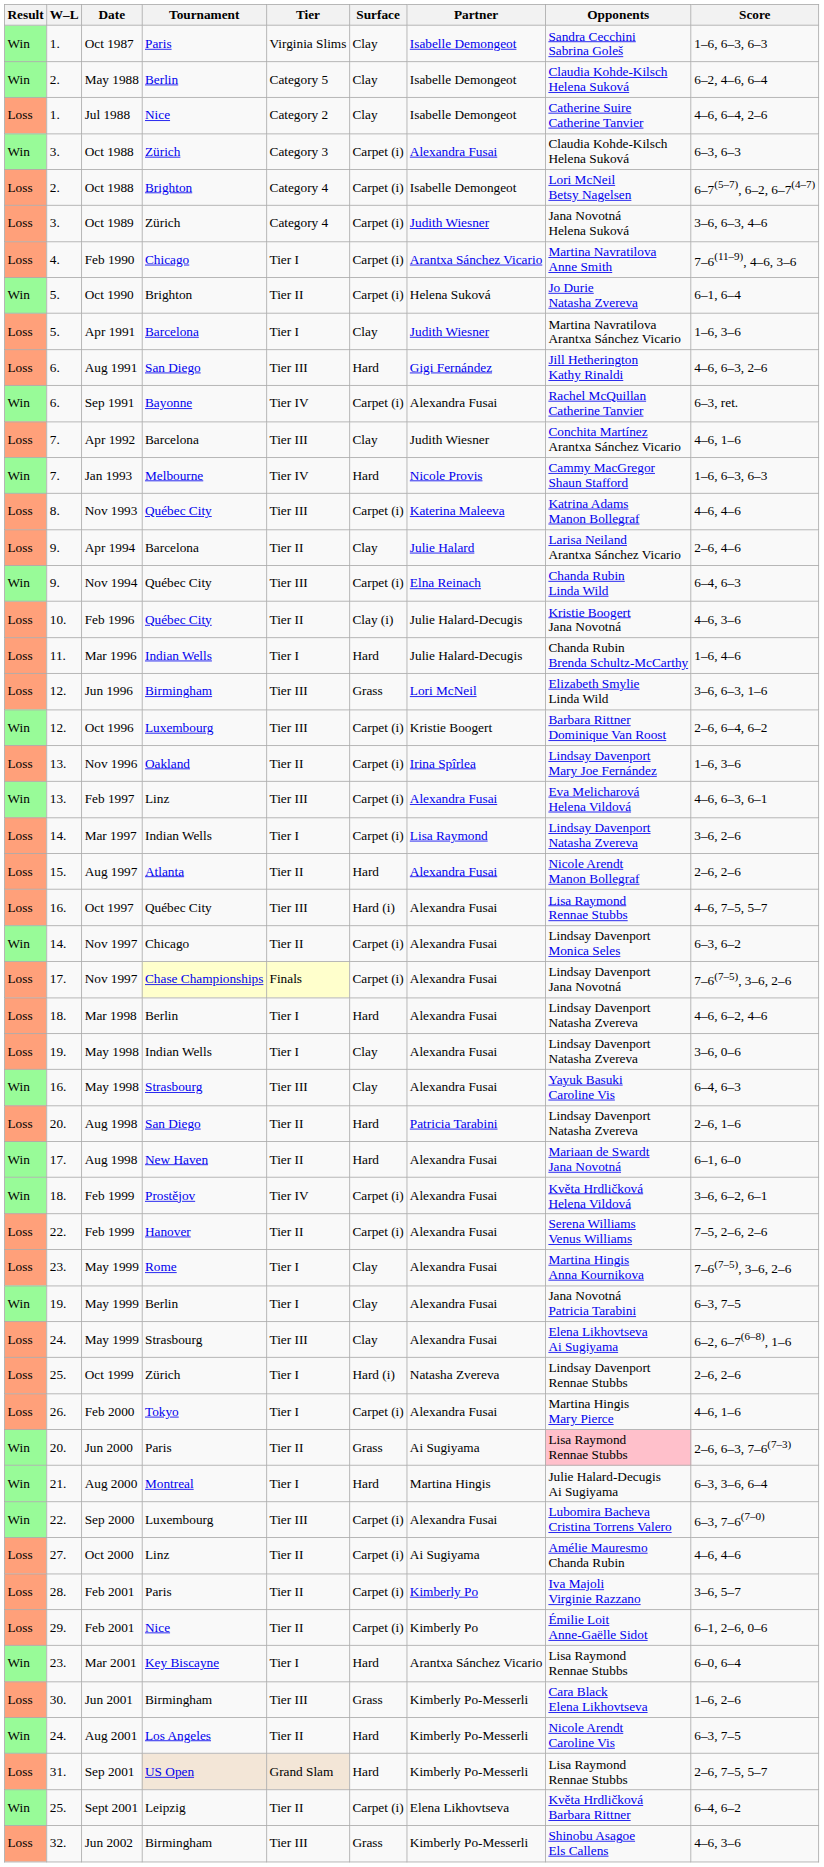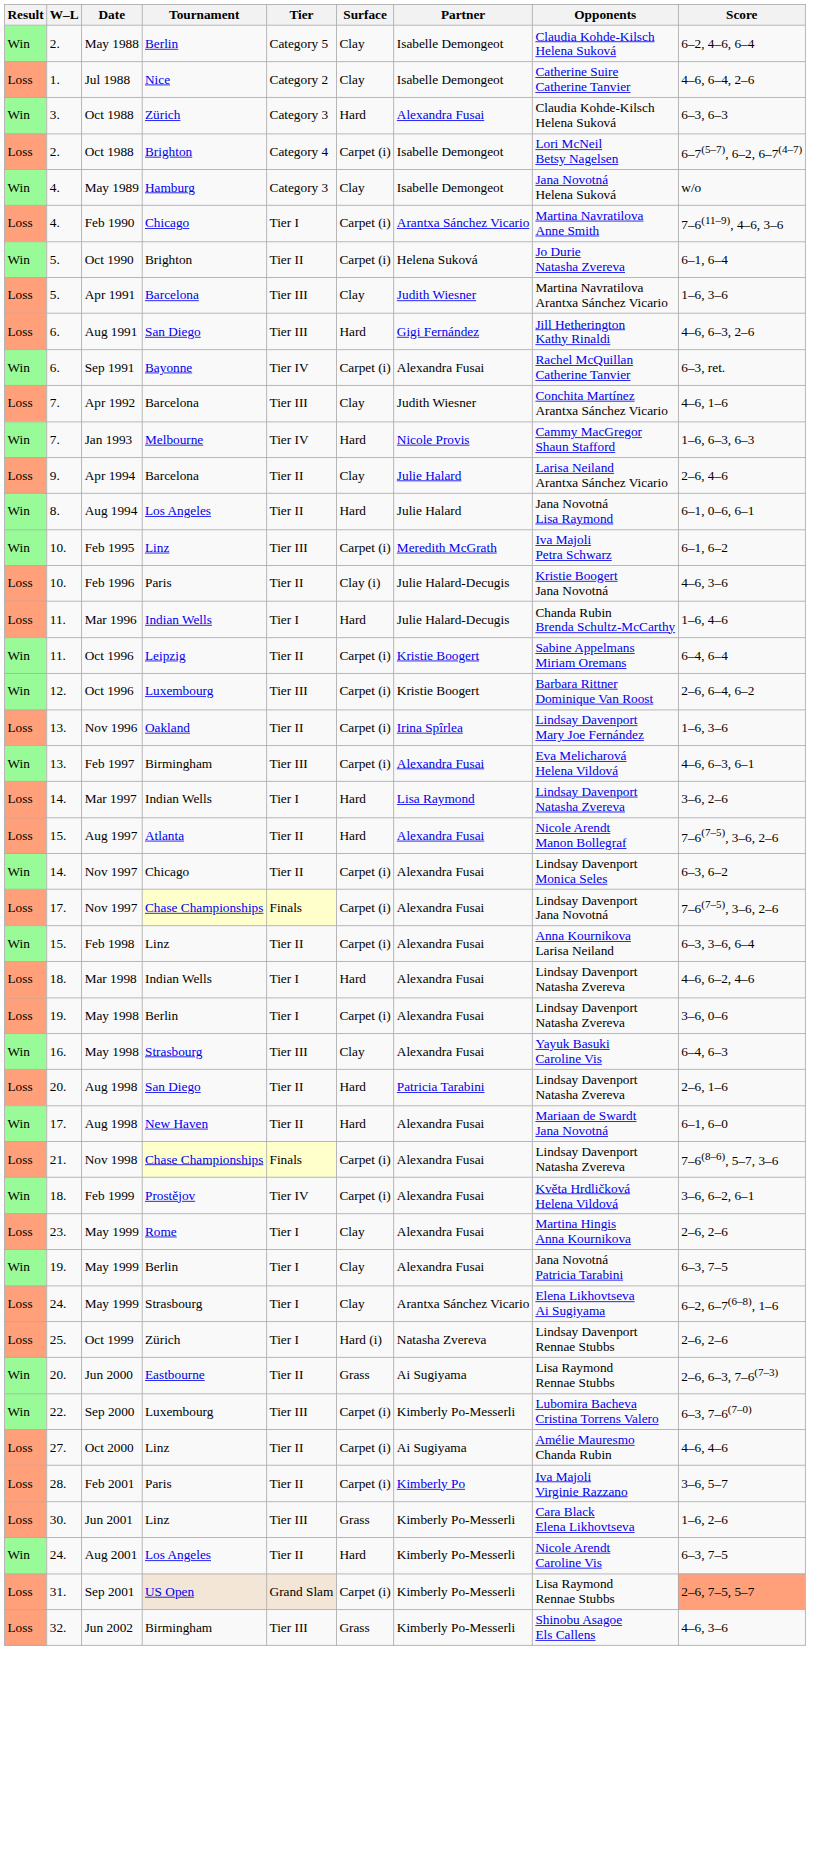 <table class="sortable wikitable">
 <tr>
 <th>Result</th>
 <th class="unsortable">W–L</th>
 <th>Date</th>
 <th>Tournament</th>
 <th>Tier</th>
 <th>Surface</th>
 <th>Partner</th>
 <th>Opponents</th>
 <th class="unsortable">Score</th>
-</tr>
-<tr>
-<td style="background:#98fb98;">Win</td>
-<td>1.</td>
-<td>Oct 1987</td>
-<td><a href='#'>Paris</a></td>
-<td>Virginia Slims</td>
-<td>Clay</td>
-<td> <a href='#'>Isabelle Demongeot</a></td>
-<td> <a href='#'>Sandra Cecchini</a> <br>  <a href='#'>Sabrina Goleš</a></td>
-<td>1–6, 6–3, 6–3</td>
 </tr>
 <tr>
 <td style="background:#98fb98;">Win</td>
 <td>2.</td>
 <td>May 1988</td>
 <td><a href='#'>Berlin</a></td>
 <td>Category 5</td>
 <td>Clay</td>
 <td> Isabelle Demongeot</td>
 <td> <a href='#'>Claudia Kohde-Kilsch</a>  <br>  <a href='#'>Helena Suková</a></td>
 <td>6–2, 4–6, 6–4</td>
 </tr>
 <tr>
 <td style="background:#ffa07a;">Loss</td>
 <td>1.</td>
 <td>Jul 1988</td>
 <td><a href='#'>Nice</a></td>
 <td>Category 2</td>
 <td>Clay</td>
 <td> Isabelle Demongeot</td>
 <td> <a href='#'>Catherine Suire</a> <br>  <a href='#'>Catherine Tanvier</a></td>
 <td>4–6, 6–4, 2–6</td>
 </tr>
 <tr>
 <td style="background:#98fb98;">Win</td>
 <td>3.</td>
 <td>Oct 1988</td>
 <td><a href='#'>Zürich</a></td>
 <td>Category 3</td>
-<td>Carpet (i)</td>
+<td>Hard</td>
 <td> <a href='#'>Alexandra Fusai</a></td>
 <td> Claudia Kohde-Kilsch <br>  Helena Suková</td>
 <td>6–3, 6–3</td>
 </tr>
 <tr>
 <td style="background:#ffa07a;">Loss</td>
 <td>2.</td>
 <td>Oct 1988</td>
 <td><a href='#'>Brighton</a></td>
 <td>Category 4</td>
 <td>Carpet (i)</td>
 <td> Isabelle Demongeot</td>
 <td> <a href='#'>Lori McNeil</a> <br>  <a href='#'>Betsy Nagelsen</a></td>
 <td>6–7<sup>(5–7)</sup>, 6–2, 6–7<sup>(4–7)</sup></td>
 </tr>
 <tr>
-<td style="background:#ffa07a;">Loss</td>
-<td>3.</td>
-<td>Oct 1989</td>
-<td>Zürich</td>
-<td>Category 4</td>
-<td>Carpet (i)</td>
-<td> <a href='#'>Judith Wiesner</a></td>
-<td> Jana Novotná <br>  Helena Suková</td>
-<td>3–6, 6–3, 4–6</td>
+<td style="background:#98fb98;">Win</td>
+<td>4.</td>
+<td>May 1989</td>
+<td><a href='#'>Hamburg</a></td>
+<td>Category 3</td>
+<td>Clay</td>
+<td> Isabelle Demongeot</td>
+<td> <a href='#'>Jana Novotná</a> <br>  Helena Suková</td>
+<td>w/o</td>
 </tr>
 <tr>
 <td style="background:#ffa07a;">Loss</td>
 <td>4.</td>
 <td>Feb 1990</td>
 <td><a href='#'>Chicago</a></td>
 <td>Tier I</td>
 <td>Carpet (i)</td>
 <td> <a href='#'>Arantxa Sánchez Vicario</a></td>
 <td> <a href='#'>Martina Navratilova</a> <br>  <a href='#'>Anne Smith</a></td>
 <td>7–6<sup>(11–9)</sup>, 4–6, 3–6</td>
 </tr>
 <tr>
 <td style="background:#98fb98;">Win</td>
 <td>5.</td>
 <td>Oct 1990</td>
 <td>Brighton</td>
 <td>Tier II</td>
 <td>Carpet (i)</td>
 <td> Helena Suková</td>
 <td> <a href='#'>Jo Durie</a> <br>  <a href='#'>Natasha Zvereva</a></td>
 <td>6–1, 6–4</td>
 </tr>
 <tr>
 <td style="background:#ffa07a;">Loss</td>
 <td>5.</td>
 <td>Apr 1991</td>
 <td><a href='#'>Barcelona</a></td>
-<td>Tier I</td>
+<td>Tier III</td>
 <td>Clay</td>
 <td> <a href='#'>Judith Wiesner</a></td>
 <td> Martina Navratilova <br>  Arantxa Sánchez Vicario</td>
 <td>1–6, 3–6</td>
 </tr>
 <tr>
 <td style="background:#ffa07a;">Loss</td>
 <td>6.</td>
 <td>Aug 1991</td>
 <td><a href='#'>San Diego</a></td>
 <td>Tier III</td>
 <td>Hard</td>
 <td> <a href='#'>Gigi Fernández</a></td>
 <td> <a href='#'>Jill Hetherington</a> <br>  <a href='#'>Kathy Rinaldi</a></td>
 <td>4–6, 6–3, 2–6</td>
 </tr>
 <tr>
 <td style="background:#98fb98;">Win</td>
 <td>6.</td>
 <td>Sep 1991</td>
 <td><a href='#'>Bayonne</a></td>
 <td>Tier IV</td>
 <td>Carpet (i)</td>
 <td> Alexandra Fusai</td>
 <td> <a href='#'>Rachel McQuillan</a> <br>  <a href='#'>Catherine Tanvier</a></td>
 <td>6–3, ret.</td>
 </tr>
 <tr>
 <td style="background:#ffa07a;">Loss</td>
 <td>7.</td>
 <td>Apr 1992</td>
 <td>Barcelona</td>
 <td>Tier III</td>
 <td>Clay</td>
 <td> Judith Wiesner</td>
 <td> <a href='#'>Conchita Martínez</a> <br>  Arantxa Sánchez Vicario</td>
 <td>4–6, 1–6</td>
 </tr>
 <tr>
 <td style="background:#98fb98;">Win</td>
 <td>7.</td>
 <td>Jan 1993</td>
 <td><a href='#'>Melbourne</a></td>
 <td>Tier IV</td>
 <td>Hard</td>
 <td> <a href='#'>Nicole Provis</a></td>
 <td> <a href='#'>Cammy MacGregor</a> <br>  <a href='#'>Shaun Stafford</a></td>
 <td>1–6, 6–3, 6–3</td>
 </tr>
 <tr>
 <td style="background:#ffa07a;">Loss</td>
-<td>8.</td>
-<td>Nov 1993</td>
-<td><a href='#'>Québec City</a></td>
-<td>Tier III</td>
-<td>Carpet (i)</td>
-<td> <a href='#'>Katerina Maleeva</a></td>
-<td> <a href='#'>Katrina Adams</a> <br>  <a href='#'>Manon Bollegraf</a></td>
-<td>4–6, 4–6</td>
-</tr>
-<tr>
-<td style="background:#ffa07a;">Loss</td>
 <td>9.</td>
 <td>Apr 1994</td>
 <td>Barcelona</td>
 <td>Tier II</td>
 <td>Clay</td>
 <td> <a href='#'>Julie Halard</a></td>
 <td> <a href='#'>Larisa Neiland</a> <br>  Arantxa Sánchez Vicario</td>
 <td>2–6, 4–6</td>
 </tr>
 <tr>
 <td style="background:#98fb98;">Win</td>
-<td>9.</td>
-<td>Nov 1994</td>
-<td>Québec City</td>
+<td>8.</td>
+<td>Aug 1994</td>
+<td><a href='#'>Los Angeles</a></td>
+<td>Tier II</td>
+<td>Hard</td>
+<td> Julie Halard</td>
+<td> Jana Novotná <br>  <a href='#'>Lisa Raymond</a></td>
+<td>6–1, 0–6, 6–1</td>
+</tr>
+<tr>
+<td style="background:#98fb98;">Win</td>
+<td>10.</td>
+<td>Feb 1995</td>
+<td><a href='#'>Linz</a></td>
 <td>Tier III</td>
 <td>Carpet (i)</td>
-<td> <a href='#'>Elna Reinach</a></td>
-<td> <a href='#'>Chanda Rubin</a> <br>  <a href='#'>Linda Wild</a></td>
-<td>6–4, 6–3</td>
+<td> <a href='#'>Meredith McGrath</a></td>
+<td> <a href='#'>Iva Majoli</a> <br>  <a href='#'>Petra Schwarz</a></td>
+<td>6–1, 6–2</td>
 </tr>
 <tr>
 <td style="background:#ffa07a;">Loss</td>
 <td>10.</td>
 <td>Feb 1996</td>
-<td><a href='#'>Québec City</a></td>
+<td>Paris</td>
 <td>Tier II</td>
 <td>Clay (i)</td>
 <td> Julie Halard-Decugis</td>
 <td> <a href='#'>Kristie Boogert</a> <br>  Jana Novotná</td>
 <td>4–6, 3–6</td>
 </tr>
 <tr>
 <td style="background:#ffa07a;">Loss</td>
 <td>11.</td>
 <td>Mar 1996</td>
 <td><a href='#'>Indian Wells</a></td>
 <td>Tier I</td>
 <td>Hard</td>
 <td> Julie Halard-Decugis</td>
 <td> Chanda Rubin <br>  <a href='#'>Brenda Schultz-McCarthy</a></td>
 <td>1–6, 4–6</td>
 </tr>
 <tr>
-<td style="background:#ffa07a;">Loss</td>
-<td>12.</td>
-<td>Jun 1996</td>
-<td><a href='#'>Birmingham</a></td>
-<td>Tier III</td>
-<td>Grass</td>
-<td> <a href='#'>Lori McNeil</a></td>
-<td> <a href='#'>Elizabeth Smylie</a> <br>  Linda Wild</td>
-<td>3–6, 6–3, 1–6</td>
+<td style="background:#98fb98;">Win</td>
+<td>11.</td>
+<td>Oct 1996</td>
+<td><a href='#'>Leipzig</a></td>
+<td>Tier II</td>
+<td>Carpet (i)</td>
+<td> <a href='#'>Kristie Boogert</a></td>
+<td> <a href='#'>Sabine Appelmans</a> <br>  <a href='#'>Miriam Oremans</a></td>
+<td>6–4, 6–4</td>
 </tr>
 <tr>
 <td style="background:#98fb98;">Win</td>
 <td>12.</td>
 <td>Oct 1996</td>
 <td><a href='#'>Luxembourg</a></td>
 <td>Tier III</td>
 <td>Carpet (i)</td>
 <td> Kristie Boogert</td>
 <td> <a href='#'>Barbara Rittner</a> <br>  <a href='#'>Dominique Van Roost</a></td>
 <td>2–6, 6–4, 6–2</td>
 </tr>
 <tr>
 <td style="background:#ffa07a;">Loss</td>
 <td>13.</td>
 <td>Nov 1996</td>
 <td><a href='#'>Oakland</a></td>
 <td>Tier II</td>
 <td>Carpet (i)</td>
 <td> <a href='#'>Irina Spîrlea</a></td>
 <td> <a href='#'>Lindsay Davenport</a> <br>  <a href='#'>Mary Joe Fernández</a></td>
 <td>1–6, 3–6</td>
 </tr>
 <tr>
 <td style="background:#98fb98;">Win</td>
 <td>13.</td>
 <td>Feb 1997</td>
-<td>Linz</td>
+<td>Birmingham</td>
 <td>Tier III</td>
 <td>Carpet (i)</td>
 <td> <a href='#'>Alexandra Fusai</a></td>
 <td> <a href='#'>Eva Melicharová</a> <br>  <a href='#'>Helena Vildová</a></td>
 <td>4–6, 6–3, 6–1</td>
 </tr>
 <tr>
 <td style="background:#ffa07a;">Loss</td>
 <td>14.</td>
 <td>Mar 1997</td>
 <td>Indian Wells</td>
 <td>Tier I</td>
-<td>Carpet (i)</td>
+<td>Hard</td>
 <td> <a href='#'>Lisa Raymond</a></td>
 <td> <a href='#'>Lindsay Davenport</a> <br>  <a href='#'>Natasha Zvereva</a></td>
 <td>3–6, 2–6</td>
 </tr>
 <tr>
 <td style="background:#ffa07a;">Loss</td>
 <td>15.</td>
 <td>Aug 1997</td>
 <td><a href='#'>Atlanta</a></td>
 <td>Tier II</td>
 <td>Hard</td>
 <td> <a href='#'>Alexandra Fusai</a></td>
 <td> <a href='#'>Nicole Arendt</a> <br>  <a href='#'>Manon Bollegraf</a></td>
-<td>2–6, 2–6</td>
-</tr>
-<tr>
-<td style="background:#ffa07a;">Loss</td>
-<td>16.</td>
-<td>Oct 1997</td>
-<td>Québec City</td>
-<td>Tier III</td>
-<td>Hard (i)</td>
-<td> Alexandra Fusai</td>
-<td> <a href='#'>Lisa Raymond</a> <br>  <a href='#'>Rennae Stubbs</a></td>
-<td>4–6, 7–5, 5–7</td>
+<td>7–6<sup>(7–5)</sup>, 3–6, 2–6</td>
 </tr>
 <tr>
 <td style="background:#98fb98;">Win</td>
 <td>14.</td>
 <td>Nov 1997</td>
 <td>Chicago</td>
 <td>Tier II</td>
 <td>Carpet (i)</td>
 <td> Alexandra Fusai</td>
 <td> Lindsay Davenport <br>  <a href='#'>Monica Seles</a></td>
 <td>6–3, 6–2</td>
 </tr>
 <tr>
 <td style="background:#ffa07a;">Loss</td>
 <td>17.</td>
 <td>Nov 1997</td>
 <td style="background:#ffffcc;"><a href='#'>Chase Championships</a></td>
 <td style="background:#ffffcc;">Finals</td>
 <td>Carpet (i)</td>
 <td> Alexandra Fusai</td>
 <td> Lindsay Davenport <br>  Jana Novotná</td>
 <td>7–6<sup>(7–5)</sup>, 3–6, 2–6</td>
 </tr>
 <tr>
+<td style="background:#98fb98;">Win</td>
+<td>15.</td>
+<td>Feb 1998</td>
+<td>Linz</td>
+<td>Tier II</td>
+<td>Carpet (i)</td>
+<td> Alexandra Fusai</td>
+<td> <a href='#'>Anna Kournikova</a> <br>  Larisa Neiland</td>
+<td>6–3, 3–6, 6–4</td>
+</tr>
+<tr>
 <td style="background:#ffa07a;">Loss</td>
 <td>18.</td>
 <td>Mar 1998</td>
-<td>Berlin</td>
+<td>Indian Wells</td>
 <td>Tier I</td>
 <td>Hard</td>
 <td> Alexandra Fusai</td>
 <td> Lindsay Davenport <br>  Natasha Zvereva</td>
 <td>4–6, 6–2, 4–6</td>
 </tr>
 <tr>
 <td style="background:#ffa07a;">Loss</td>
 <td>19.</td>
 <td>May 1998</td>
-<td>Indian Wells</td>
+<td>Berlin</td>
 <td>Tier I</td>
-<td>Clay</td>
+<td>Carpet (i)</td>
 <td> Alexandra Fusai</td>
 <td> Lindsay Davenport <br>  Natasha Zvereva</td>
 <td>3–6, 0–6</td>
 </tr>
 <tr>
 <td style="background:#98fb98;">Win</td>
 <td>16.</td>
 <td>May 1998</td>
 <td><a href='#'>Strasbourg</a></td>
 <td>Tier III</td>
 <td>Clay</td>
 <td> Alexandra Fusai</td>
 <td> <a href='#'>Yayuk Basuki</a> <br>  <a href='#'>Caroline Vis</a></td>
 <td>6–4, 6–3</td>
 </tr>
 <tr>
 <td style="background:#ffa07a;">Loss</td>
 <td>20.</td>
 <td>Aug 1998</td>
 <td><a href='#'>San Diego</a></td>
 <td>Tier II</td>
 <td>Hard</td>
 <td> <a href='#'>Patricia Tarabini</a></td>
 <td> Lindsay Davenport <br>  Natasha Zvereva</td>
 <td>2–6, 1–6</td>
 </tr>
 <tr>
 <td style="background:#98fb98;">Win</td>
 <td>17.</td>
 <td>Aug 1998</td>
 <td><a href='#'>New Haven</a></td>
 <td>Tier II</td>
 <td>Hard</td>
 <td> Alexandra Fusai</td>
 <td> <a href='#'>Mariaan de Swardt</a> <br>  <a href='#'>Jana Novotná</a></td>
 <td>6–1, 6–0</td>
 </tr>
 <tr>
+<td style="background:#ffa07a;">Loss</td>
+<td>21.</td>
+<td>Nov 1998</td>
+<td style="background:#ffffcc;"><a href='#'>Chase Championships</a></td>
+<td style="background:#ffffcc;">Finals</td>
+<td>Carpet (i)</td>
+<td> Alexandra Fusai</td>
+<td> Lindsay Davenport <br>  Natasha Zvereva</td>
+<td>7–6<sup>(8–6)</sup>, 5–7, 3–6</td>
+</tr>
+<tr>
 <td style="background:#98fb98;">Win</td>
 <td>18.</td>
 <td>Feb 1999</td>
 <td><a href='#'>Prostějov</a></td>
 <td>Tier IV</td>
 <td>Carpet (i)</td>
 <td> Alexandra Fusai</td>
 <td> <a href='#'>Květa Hrdličková</a> <br>  <a href='#'>Helena Vildová</a></td>
 <td>3–6, 6–2, 6–1</td>
 </tr>
 <tr>
 <td style="background:#ffa07a;">Loss</td>
-<td>22.</td>
-<td>Feb 1999</td>
-<td><a href='#'>Hanover</a></td>
-<td>Tier II</td>
-<td>Carpet (i)</td>
-<td> Alexandra Fusai</td>
-<td> <a href='#'>Serena Williams</a> <br>  <a href='#'>Venus Williams</a></td>
-<td>7–5, 2–6, 2–6</td>
-</tr>
-<tr>
-<td style="background:#ffa07a;">Loss</td>
 <td>23.</td>
 <td>May 1999</td>
 <td><a href='#'>Rome</a></td>
 <td>Tier I</td>
 <td>Clay</td>
 <td> Alexandra Fusai</td>
 <td> <a href='#'>Martina Hingis</a> <br>  <a href='#'>Anna Kournikova</a></td>
-<td>7–6<sup>(7–5)</sup>, 3–6, 2–6</td>
+<td>2–6, 2–6</td>
 </tr>
 <tr>
 <td style="background:#98fb98;">Win</td>
 <td>19.</td>
 <td>May 1999</td>
 <td>Berlin</td>
 <td>Tier I</td>
 <td>Clay</td>
 <td> Alexandra Fusai</td>
 <td> Jana Novotná <br>  <a href='#'>Patricia Tarabini</a></td>
 <td>6–3, 7–5</td>
 </tr>
 <tr>
 <td style="background:#ffa07a;">Loss</td>
 <td>24.</td>
 <td>May 1999</td>
 <td>Strasbourg</td>
-<td>Tier III</td>
+<td>Tier I</td>
 <td>Clay</td>
-<td> Alexandra Fusai</td>
+<td> Arantxa Sánchez Vicario</td>
 <td> <a href='#'>Elena Likhovtseva</a> <br>  <a href='#'>Ai Sugiyama</a></td>
 <td>6–2, 6–7<sup>(6–8)</sup>, 1–6</td>
 </tr>
 <tr>
 <td style="background:#ffa07a;">Loss</td>
 <td>25.</td>
 <td>Oct 1999</td>
 <td>Zürich</td>
 <td>Tier I</td>
 <td>Hard (i)</td>
 <td> Natasha Zvereva</td>
 <td> Lindsay Davenport <br>  Rennae Stubbs</td>
 <td>2–6, 2–6</td>
 </tr>
 <tr>
-<td style="background:#ffa07a;">Loss</td>
-<td>26.</td>
-<td>Feb 2000</td>
-<td><a href='#'>Tokyo</a></td>
-<td>Tier I</td>
-<td>Carpet (i)</td>
-<td> Alexandra Fusai</td>
-<td> Martina Hingis <br>  <a href='#'>Mary Pierce</a></td>
-<td>4–6, 1–6</td>
-</tr>
-<tr>
 <td style="background:#98fb98;">Win</td>
 <td>20.</td>
 <td>Jun 2000</td>
-<td>Paris</td>
+<td><a href='#'>Eastbourne</a></td>
 <td>Tier II</td>
 <td>Grass</td>
 <td> Ai Sugiyama</td>
-<td style="background: pink;"> Lisa Raymond <br>  Rennae Stubbs</td>
+<td> Lisa Raymond <br>  Rennae Stubbs</td>
 <td>2–6, 6–3, 7–6<sup>(7–3)</sup></td>
-</tr>
-<tr>
-<td style="background:#98fb98;">Win</td>
-<td>21.</td>
-<td>Aug 2000</td>
-<td><a href='#'>Montreal</a></td>
-<td>Tier I</td>
-<td>Hard</td>
-<td> Martina Hingis</td>
-<td> Julie Halard-Decugis <br>  Ai Sugiyama</td>
-<td>6–3, 3–6, 6–4</td>
 </tr>
 <tr>
 <td style="background:#98fb98;">Win</td>
 <td>22.</td>
 <td>Sep 2000</td>
 <td>Luxembourg</td>
 <td>Tier III</td>
 <td>Carpet (i)</td>
-<td> Alexandra Fusai</td>
+<td> Kimberly Po-Messerli</td>
 <td> <a href='#'>Lubomira Bacheva</a> <br>  <a href='#'>Cristina Torrens Valero</a></td>
 <td>6–3, 7–6<sup>(7–0)</sup></td>
 </tr>
 <tr>
 <td style="background:#ffa07a;">Loss</td>
 <td>27.</td>
 <td>Oct 2000</td>
 <td>Linz</td>
 <td>Tier II</td>
 <td>Carpet (i)</td>
 <td> Ai Sugiyama</td>
 <td> <a href='#'>Amélie Mauresmo</a> <br>  Chanda Rubin</td>
 <td>4–6, 4–6</td>
 </tr>
 <tr>
 <td style="background:#ffa07a;">Loss</td>
 <td>28.</td>
 <td>Feb 2001</td>
 <td>Paris</td>
 <td>Tier II</td>
 <td>Carpet (i)</td>
 <td> <a href='#'>Kimberly Po</a></td>
 <td> <a href='#'>Iva Majoli</a> <br>  <a href='#'>Virginie Razzano</a></td>
 <td>3–6, 5–7</td>
 </tr>
 <tr>
 <td style="background:#ffa07a;">Loss</td>
-<td>29.</td>
-<td>Feb 2001</td>
-<td><a href='#'>Nice</a></td>
-<td>Tier II</td>
-<td>Carpet (i)</td>
-<td> Kimberly Po</td>
-<td> <a href='#'>Émilie Loit</a> <br>  <a href='#'>Anne-Gaëlle Sidot</a></td>
-<td>6–1, 2–6, 0–6</td>
-</tr>
-<tr>
-<td style="background:#98fb98;">Win</td>
-<td>23.</td>
-<td>Mar 2001</td>
-<td><a href='#'>Key Biscayne</a></td>
-<td>Tier I</td>
-<td>Hard</td>
-<td> Arantxa Sánchez Vicario</td>
-<td> Lisa Raymond <br>  Rennae Stubbs</td>
-<td>6–0, 6–4</td>
-</tr>
-<tr>
-<td style="background:#ffa07a;">Loss</td>
 <td>30.</td>
 <td>Jun 2001</td>
-<td>Birmingham</td>
+<td>Linz</td>
 <td>Tier III</td>
 <td>Grass</td>
 <td> Kimberly Po-Messerli</td>
 <td> <a href='#'>Cara Black</a> <br>  <a href='#'>Elena Likhovtseva</a></td>
 <td>1–6, 2–6</td>
 </tr>
 <tr>
 <td style="background:#98fb98;">Win</td>
 <td>24.</td>
 <td>Aug 2001</td>
 <td><a href='#'>Los Angeles</a></td>
 <td>Tier II</td>
 <td>Hard</td>
 <td> Kimberly Po-Messerli</td>
 <td> <a href='#'>Nicole Arendt</a> <br>  <a href='#'>Caroline Vis</a></td>
 <td>6–3, 7–5</td>
 </tr>
 <tr>
 <td style="background:#ffa07a;">Loss</td>
 <td>31.</td>
 <td>Sep 2001</td>
 <td style="background:#f3e6d7;"><a href='#'>US Open</a></td>
 <td style="background:#f3e6d7;">Grand Slam</td>
-<td>Hard</td>
+<td>Carpet (i)</td>
 <td> Kimberly Po-Messerli</td>
 <td> Lisa Raymond <br>  Rennae Stubbs</td>
-<td>2–6, 7–5, 5–7</td>
-</tr>
-<tr>
-<td style="background:#98fb98;">Win</td>
-<td>25.</td>
-<td>Sept 2001</td>
-<td>Leipzig</td>
-<td>Tier II</td>
-<td>Carpet (i)</td>
-<td> Elena Likhovtseva</td>
-<td> <a href='#'>Květa Hrdličková</a> <br>  <a href='#'>Barbara Rittner</a></td>
-<td>6–4, 6–2</td>
+<td style="background: lightsalmon;">2–6, 7–5, 5–7</td>
 </tr>
 <tr>
 <td style="background:#ffa07a;">Loss</td>
 <td>32.</td>
 <td>Jun 2002</td>
 <td>Birmingham</td>
 <td>Tier III</td>
 <td>Grass</td>
 <td> Kimberly Po-Messerli</td>
 <td> <a href='#'>Shinobu Asagoe</a> <br>  <a href='#'>Els Callens</a></td>
 <td>4–6, 3–6</td>
 </tr>
 </table>
